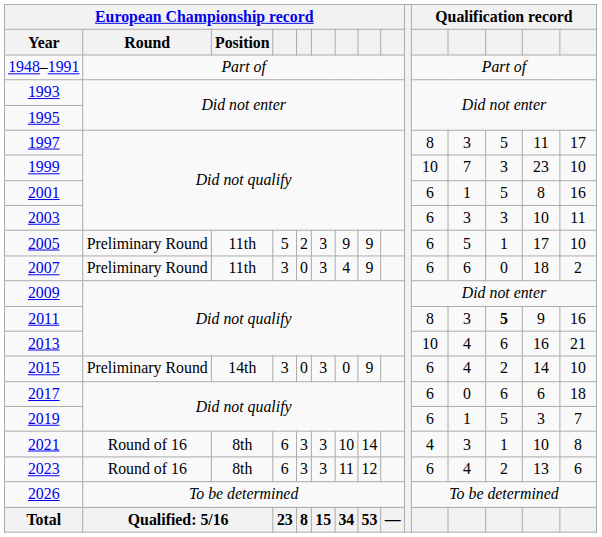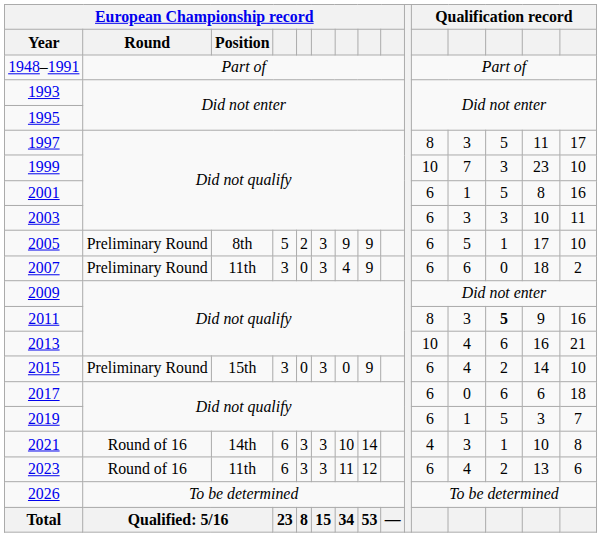 <table class="wikitable" style="text-align:center">
 <tr>
 <th colspan=9><a href='#'>European Championship record</a></th>
 <th rowspan=21></th>
 <th colspan=5>Qualification record</th>
 </tr>
 <tr>
 <th>Year</th>
 <th>Round</th>
 <th>Position</th>
 <th></th>
 <th></th>
 <th></th>
 <th></th>
 <th></th>
 <th></th>
 <th width=30></th>
 <th width=30></th>
 <th width=30></th>
 <th width=30></th>
 <th width=30></th>
 </tr>
 <tr>
 <td><a href='#'>1948</a>–<a href='#'>1991</a></td>
 <td colspan="8"><em>Part of </em></td>
 <td colspan="5"><em>Part of </em></td>
 </tr>
 <tr>
 <td> <a href='#'>1993</a></td>
 <td colspan="8" rowspan="2"><em>Did not enter</em></td>
 <td colspan="5" rowspan="2"><em>Did not enter</em></td>
 </tr>
 <tr>
 <td> <a href='#'>1995</a></td>
 </tr>
 <tr>
 <td> <a href='#'>1997</a></td>
 <td colspan="8" rowspan="4"><em>Did not qualify</em></td>
 <td>8</td>
 <td>3</td>
 <td>5</td>
 <td>11</td>
 <td>17</td>
 </tr>
 <tr>
 <td> <a href='#'>1999</a></td>
 <td>10</td>
 <td>7</td>
 <td>3</td>
 <td>23</td>
 <td>10</td>
 </tr>
 <tr>
 <td> <a href='#'>2001</a></td>
 <td>6</td>
 <td>1</td>
 <td>5</td>
 <td>8</td>
 <td>16</td>
 </tr>
 <tr>
 <td> <a href='#'>2003</a></td>
 <td>6</td>
 <td>3</td>
 <td>3</td>
 <td>10</td>
 <td>11</td>
 </tr>
 <tr>
 <td>  <a href='#'>2005</a></td>
 <td>Preliminary Round</td>
-<td>11th</td>
+<td>8th</td>
 <td>5</td>
 <td>2</td>
 <td>3</td>
 <td>9</td>
 <td>9</td>
 <td></td>
 <td>6</td>
 <td>5</td>
 <td>1</td>
 <td>17</td>
 <td>10</td>
 </tr>
 <tr>
 <td> <a href='#'>2007</a></td>
 <td>Preliminary Round</td>
 <td>11th</td>
 <td>3</td>
 <td>0</td>
 <td>3</td>
 <td>4</td>
 <td>9</td>
 <td></td>
 <td>6</td>
 <td>6</td>
 <td>0</td>
 <td>18</td>
 <td>2</td>
 </tr>
 <tr>
 <td> <a href='#'>2009</a></td>
 <td colspan="8" rowspan="3"><em>Did not qualify</em></td>
 <td colspan="5"><em>Did not enter</em></td>
 </tr>
 <tr>
 <td>  <a href='#'>2011</a></td>
 <td>8</td>
 <td>3</td>
 <td><strong>5</strong></td>
 <td>9</td>
 <td>16</td>
 </tr>
 <tr>
 <td>  <a href='#'>2013</a></td>
 <td>10</td>
 <td>4</td>
 <td>6</td>
 <td>16</td>
 <td>21</td>
 </tr>
 <tr>
 <td>  <a href='#'>2015</a></td>
 <td>Preliminary Round</td>
-<td>14th</td>
+<td>15th</td>
 <td>3</td>
 <td>0</td>
 <td>3</td>
 <td>0</td>
 <td>9</td>
 <td></td>
 <td>6</td>
 <td>4</td>
 <td>2</td>
 <td>14</td>
 <td>10</td>
 </tr>
 <tr>
 <td> <a href='#'>2017</a></td>
 <td colspan="8" rowspan="2"><em>Did not qualify</em></td>
 <td>6</td>
 <td>0</td>
 <td>6</td>
 <td>6</td>
 <td>18</td>
 </tr>
 <tr>
 <td>    <a href='#'>2019</a></td>
 <td>6</td>
 <td>1</td>
 <td>5</td>
 <td>3</td>
 <td>7</td>
 </tr>
 <tr>
 <td>    <a href='#'>2021</a></td>
 <td>Round of 16</td>
-<td>8th</td>
+<td>14th</td>
 <td>6</td>
 <td>3</td>
 <td>3</td>
 <td>10</td>
 <td>14</td>
 <td></td>
 <td>4</td>
 <td>3</td>
 <td>1</td>
 <td>10</td>
 <td>8</td>
 </tr>
 <tr>
 <td>    <a href='#'>2023</a></td>
 <td>Round of 16</td>
-<td>8th</td>
+<td>11th</td>
 <td>6</td>
 <td>3</td>
 <td>3</td>
 <td>11</td>
 <td>12</td>
 <td></td>
 <td>6</td>
 <td>4</td>
 <td>2</td>
 <td>13</td>
 <td>6</td>
 </tr>
 <tr>
 <td>    <a href='#'>2026</a></td>
 <td colspan="8"><em>To be determined</em></td>
 <td colspan="5"><em>To be determined</em></td>
 </tr>
 <tr>
 <th>Total</th>
 <th colspan="2">Qualified: 5/16</th>
 <th>23</th>
 <th>8</th>
 <th>15</th>
 <th>34</th>
 <th>53</th>
 <th>—</th>
 <th></th>
 <th></th>
 <th></th>
 <th></th>
 <th></th>
 </tr>
 </table>
